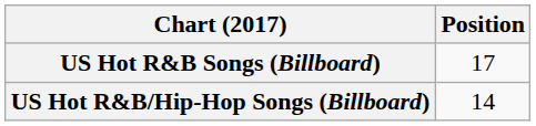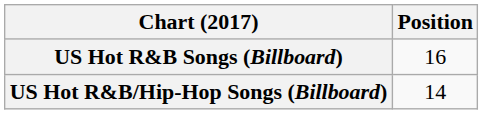 <table class="wikitable sortable plainrowheaders" style="text-align:center">
 <tr>
 <th scope="col">Chart (2017)</th>
 <th scope="col">Position</th>
 </tr>
 <tr>
 <th scope="row">US Hot R&B Songs (<em>Billboard</em>)</th>
-<td>17</td>
+<td>16</td>
 </tr>
 <tr>
 <th scope="row">US Hot R&B/Hip-Hop Songs (<em>Billboard</em>)</th>
 <td>14</td>
 </tr>
 </table>
